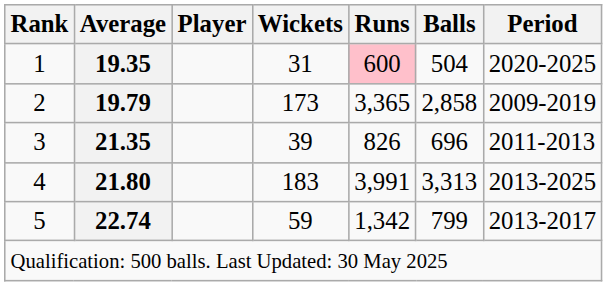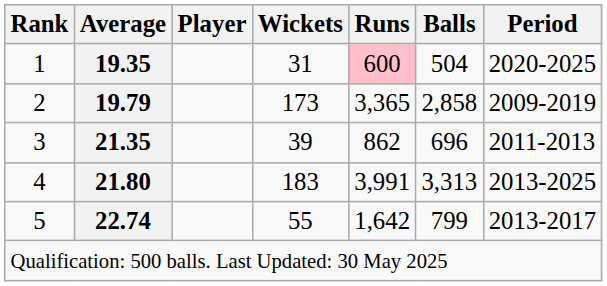 <table class="wikitable">
 <tr>
 <th>Rank</th>
 <th>Average</th>
 <th>Player</th>
 <th>Wickets</th>
 <th>Runs</th>
 <th>Balls</th>
 <th>Period</th>
 </tr>
 <tr>
 <td align=center>1</td>
 <th scope=row style=text-align:center;>19.35</th>
 <td></td>
 <td align=center>31</td>
 <td align=center style="background: pink;">600</td>
 <td align=center>504</td>
 <td>2020-2025</td>
 </tr>
 <tr>
 <td align=center>2</td>
 <th scope=row style=text-align:center;>19.79</th>
 <td></td>
 <td align=center>173</td>
 <td align=center>3,365</td>
 <td align="center">2,858</td>
 <td>2009-2019</td>
 </tr>
 <tr>
 <td align=center>3</td>
 <th scope=row styletext-align:center;>21.35</th>
 <td></td>
 <td align=center>39</td>
-<td align=center>826</td>
+<td align=center>862</td>
 <td align=center>696</td>
 <td>2011-2013</td>
 </tr>
 <tr>
 <td align=center>4</td>
 <th scope=row style=text-align:center;>21.80</th>
 <td></td>
 <td align=center>183</td>
 <td align="center">3,991</td>
 <td align="center">3,313</td>
 <td>2013-2025</td>
 </tr>
 <tr>
 <td align=center>5</td>
 <th scope=row style=text-align:center;>22.74</th>
 <td></td>
-<td align="center">59</td>
-<td align="center">1,342</td>
+<td align="center">55</td>
+<td align="center">1,642</td>
 <td align="center">799</td>
 <td>2013-2017</td>
 </tr>
 <tr class=sortbottom>
 <td colspan=7><small>Qualification: 500 balls. Last Updated: 30 May 2025</small></td>
 </tr>
 </table>
